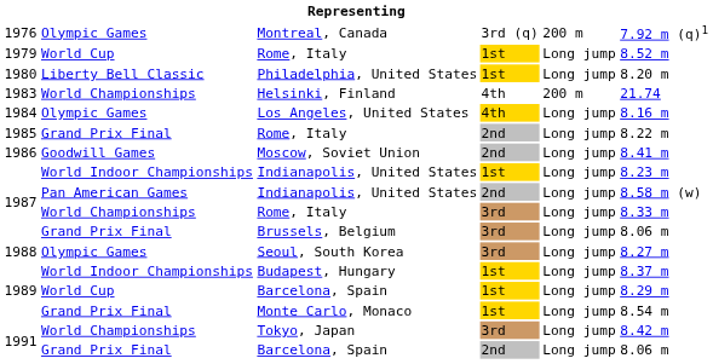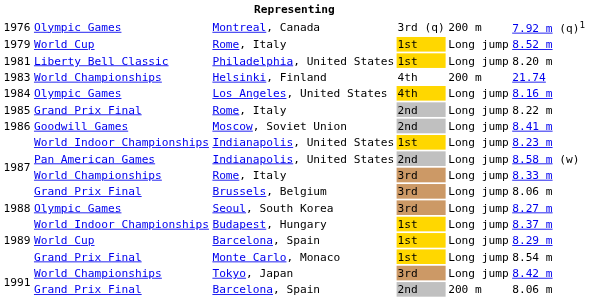 <table>
 <tr>
 <th colspan=6>Representing </th>
 </tr>
 <tr>
 <td>1976</td>
 <td><a href='#'>Olympic Games</a></td>
 <td><a href='#'>Montreal</a>, Canada</td>
 <td>3rd (q)</td>
 <td>200 m</td>
 <td><a href='#'>7.92 m</a> (q)<sup>1</sup></td>
 </tr>
 <tr>
 <td>1979</td>
 <td><a href='#'>World Cup</a></td>
 <td><a href='#'>Rome</a>, Italy</td>
 <td bgcolor=gold>1st</td>
 <td>Long jump</td>
 <td><a href='#'>8.52 m</a></td>
 </tr>
 <tr>
-<td>1980</td>
+<td>1981</td>
 <td><a href='#'>Liberty Bell Classic</a></td>
 <td><a href='#'>Philadelphia</a>, United States</td>
 <td bgcolor=gold>1st</td>
 <td>Long jump</td>
 <td>8.20 m</td>
 </tr>
 <tr>
 <td>1983</td>
 <td><a href='#'>World Championships</a></td>
 <td><a href='#'>Helsinki</a>, Finland</td>
 <td>4th</td>
 <td>200 m</td>
 <td><a href='#'>21.74</a></td>
 </tr>
 <tr>
 <td>1984</td>
 <td><a href='#'>Olympic Games</a></td>
 <td><a href='#'>Los Angeles</a>, United States</td>
 <td style="background: gold;">4th</td>
 <td>Long jump</td>
 <td><a href='#'>8.16 m</a></td>
 </tr>
 <tr>
 <td>1985</td>
 <td><a href='#'>Grand Prix Final</a></td>
 <td><a href='#'>Rome</a>, Italy</td>
 <td bgcolor=silver>2nd</td>
 <td>Long jump</td>
 <td>8.22 m</td>
 </tr>
 <tr>
 <td>1986</td>
 <td><a href='#'>Goodwill Games</a></td>
 <td><a href='#'>Moscow</a>, Soviet Union</td>
 <td bgcolor=silver>2nd</td>
 <td>Long jump</td>
 <td><a href='#'>8.41 m</a></td>
 </tr>
 <tr>
 <td rowspan=4>1987</td>
 <td><a href='#'>World Indoor Championships</a></td>
 <td><a href='#'>Indianapolis</a>, United States</td>
 <td bgcolor=gold>1st</td>
 <td>Long jump</td>
 <td><a href='#'>8.23 m</a></td>
 </tr>
 <tr>
 <td><a href='#'>Pan American Games</a></td>
 <td><a href='#'>Indianapolis</a>, United States</td>
 <td bgcolor=silver>2nd</td>
 <td>Long jump</td>
 <td><a href='#'>8.58 m</a> (w)</td>
 </tr>
 <tr>
 <td><a href='#'>World Championships</a></td>
 <td><a href='#'>Rome</a>, Italy</td>
 <td bgcolor=cc9966>3rd</td>
 <td>Long jump</td>
 <td><a href='#'>8.33 m</a></td>
 </tr>
 <tr>
 <td><a href='#'>Grand Prix Final</a></td>
 <td><a href='#'>Brussels</a>, Belgium</td>
 <td bgcolor=cc9966>3rd</td>
 <td>Long jump</td>
 <td>8.06 m</td>
 </tr>
 <tr>
 <td>1988</td>
 <td><a href='#'>Olympic Games</a></td>
 <td><a href='#'>Seoul</a>, South Korea</td>
 <td bgcolor=cc9966>3rd</td>
 <td>Long jump</td>
 <td><a href='#'>8.27 m</a></td>
 </tr>
 <tr>
 <td rowspan=3>1989</td>
 <td><a href='#'>World Indoor Championships</a></td>
 <td><a href='#'>Budapest</a>, Hungary</td>
 <td bgcolor=gold>1st</td>
 <td>Long jump</td>
 <td><a href='#'>8.37 m</a></td>
 </tr>
 <tr>
 <td><a href='#'>World Cup</a></td>
 <td><a href='#'>Barcelona</a>, Spain</td>
 <td bgcolor=gold>1st</td>
 <td>Long jump</td>
 <td><a href='#'>8.29 m</a></td>
 </tr>
 <tr>
 <td><a href='#'>Grand Prix Final</a></td>
 <td><a href='#'>Monte Carlo</a>, Monaco</td>
 <td bgcolor=gold>1st</td>
 <td>Long jump</td>
 <td>8.54 m</td>
 </tr>
 <tr>
 <td rowspan=2>1991</td>
 <td><a href='#'>World Championships</a></td>
 <td><a href='#'>Tokyo</a>, Japan</td>
 <td bgcolor=cc9966>3rd</td>
 <td>Long jump</td>
 <td><a href='#'>8.42 m</a></td>
 </tr>
 <tr>
 <td><a href='#'>Grand Prix Final</a></td>
 <td><a href='#'>Barcelona</a>, Spain</td>
 <td bgcolor=silver>2nd</td>
-<td>Long jump</td>
+<td>200 m</td>
 <td>8.06 m</td>
 </tr>
 </table>
